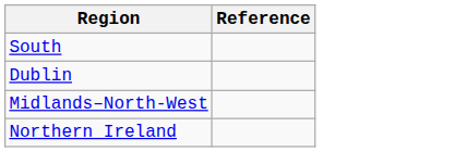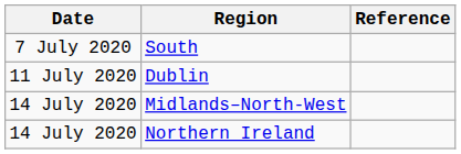 <table class="wikitable">
 <tr>
+<th>Date</th>
 <th>Region</th>
 <th>Reference</th>
 </tr>
 <tr>
+<td rowspan=1 align=center>7 July 2020</td>
 <td><a href='#'>South</a></td>
 <td></td>
 </tr>
 <tr>
+<td rowspan=1 align=center>11 July 2020</td>
 <td><a href='#'>Dublin</a></td>
 <td></td>
 </tr>
 <tr>
+<td rowspan=1 align=center>14 July 2020</td>
 <td><a href='#'>Midlands–North-West</a></td>
 <td></td>
 </tr>
 <tr>
+<td rowspan=1 align=center>14 July 2020</td>
 <td><a href='#'>Northern Ireland</a></td>
 <td></td>
 </tr>
 </table>
